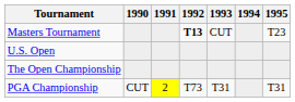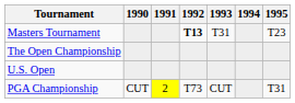 <table class="wikitable" style="font-size:95%;text-align:center;">
 <tr>
 <th>Tournament</th>
 <th>1990</th>
 <th>1991</th>
 <th>1992</th>
 <th>1993</th>
 <th>1994</th>
 <th>1995</th>
 </tr>
 <tr>
 <td align=left><a href='#'>Masters Tournament</a></td>
 <td style="background:#eeeeee;"></td>
 <td style="background:#eeeeee;"></td>
 <td><strong>T13</strong></td>
-<td>CUT</td>
+<td>T31</td>
 <td style="background:#eeeeee;"></td>
 <td>T23</td>
 </tr>
 <tr>
-<td align=left><a href='#'>U.S. Open</a></td>
+<td align=left><a href='#'>The Open Championship</a></td>
 <td style="background:#eeeeee;"></td>
 <td style="background:#eeeeee;"></td>
 <td style="background:#eeeeee;"></td>
 <td style="background:#eeeeee;"></td>
 <td style="background:#eeeeee;"></td>
 <td style="background:#eeeeee;"></td>
 </tr>
 <tr>
-<td align=left><a href='#'>The Open Championship</a></td>
+<td align=left><a href='#'>U.S. Open</a></td>
 <td style="background:#eeeeee;"></td>
 <td style="background:#eeeeee;"></td>
 <td style="background:#eeeeee;"></td>
 <td style="background:#eeeeee;"></td>
 <td style="background:#eeeeee;"></td>
 <td style="background:#eeeeee;"></td>
 </tr>
 <tr>
 <td align=left><a href='#'>PGA Championship</a></td>
 <td>CUT</td>
 <td style="background:yellow;">2</td>
 <td>T73</td>
-<td>T31</td>
+<td>CUT</td>
 <td style="background:#eeeeee;"></td>
 <td>T31</td>
 </tr>
 </table>
